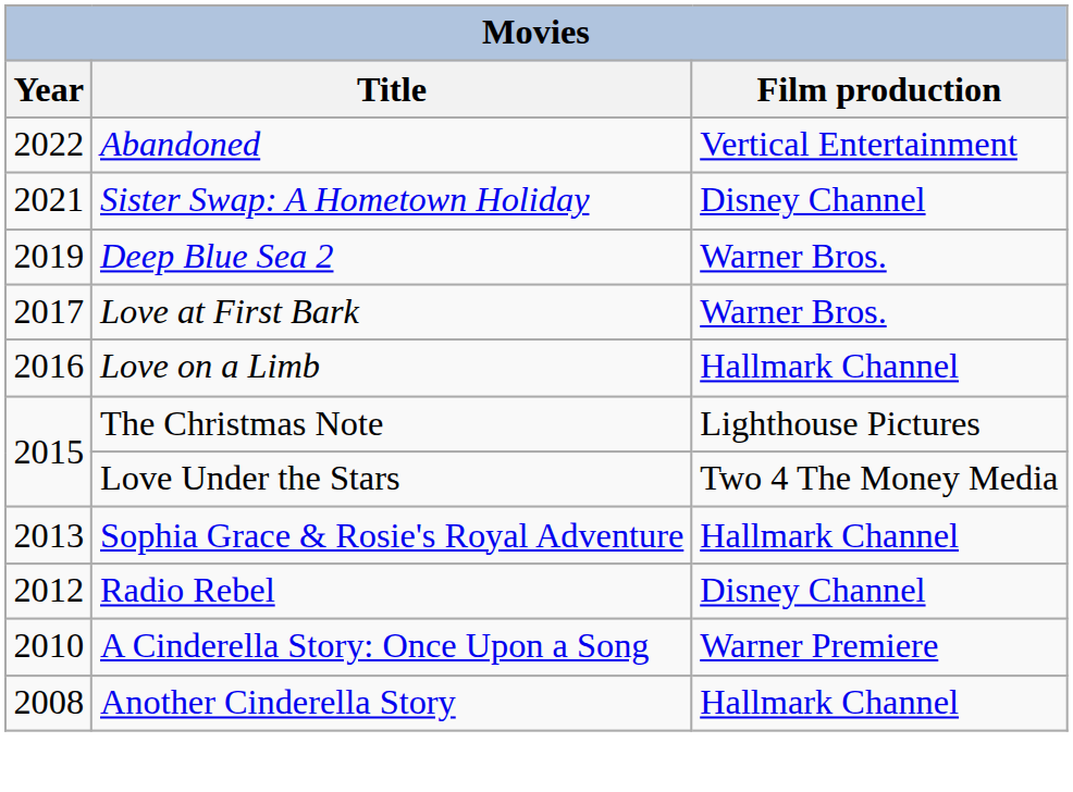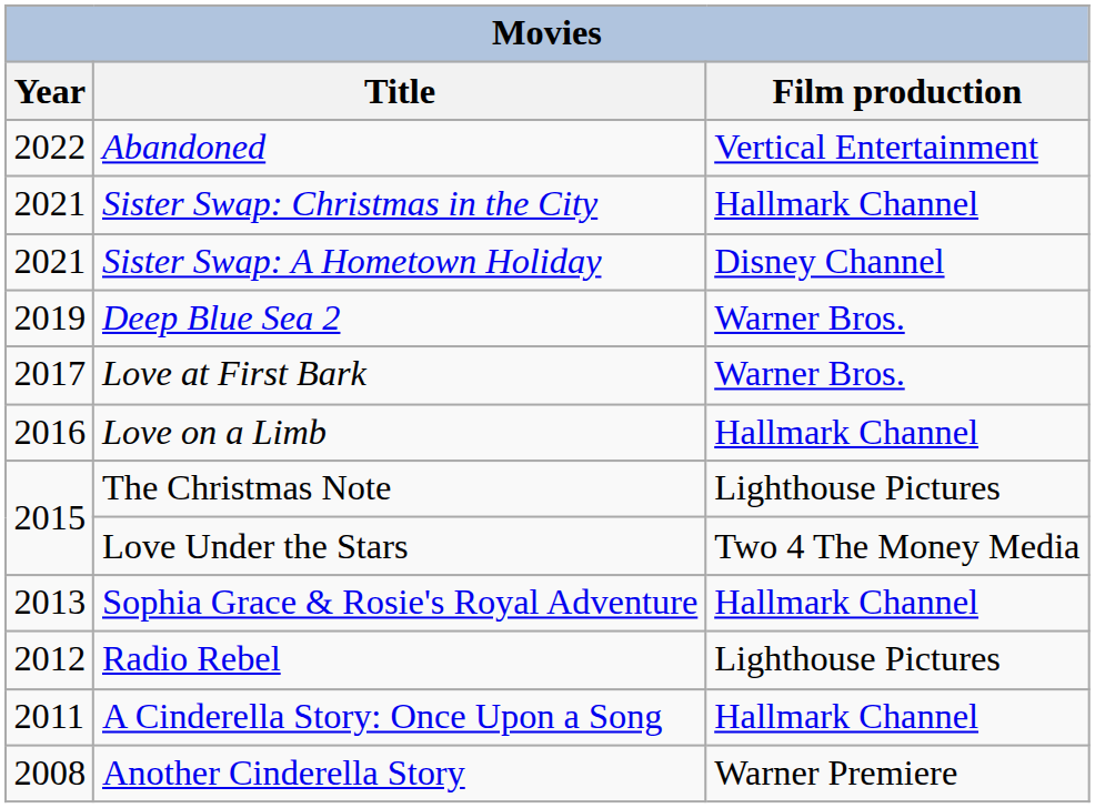 <table class="wikitable sortable">
 <tr>
 <th colspan="3" style="background: LightSteelBlue;">Movies</th>
 </tr>
 <tr>
 <th>Year</th>
 <th>Title</th>
 <th>Film production</th>
 </tr>
 <tr>
 <td>2022</td>
 <td><em><a href='#'>Abandoned</a></em></td>
 <td><a href='#'>Vertical Entertainment</a></td>
+</tr>
+<tr>
+<td>2021</td>
+<td><em><a href='#'>Sister Swap: Christmas in the City</a></em></td>
+<td><a href='#'>Hallmark Channel</a></td>
 </tr>
 <tr>
 <td>2021</td>
 <td><em><a href='#'>Sister Swap: A Hometown Holiday</a></em></td>
 <td><a href='#'>Disney Channel</a></td>
 </tr>
 <tr>
 <td>2019</td>
 <td><em><a href='#'>Deep Blue Sea 2</a></em></td>
 <td><a href='#'>Warner Bros.</a></td>
 </tr>
 <tr>
 <td>2017</td>
 <td><em>Love at First Bark</em></td>
 <td><a href='#'>Warner Bros.</a></td>
 </tr>
 <tr>
 <td>2016</td>
 <td><em>Love on a Limb</td>
 <td><a href='#'>Hallmark Channel</a></td>
 </tr>
 <tr>
 <td rowspan="2">2015</td>
 <td></em>The Christmas Note<em></td>
 <td>Lighthouse Pictures</td>
 </tr>
 <tr>
 <td></em>Love Under the Stars<em></td>
 <td>Two 4 The Money Media</td>
 </tr>
 <tr>
 <td>2013</td>
 <td></em><a href='#'>Sophia Grace & Rosie's Royal Adventure</a><em></td>
 <td><a href='#'>Hallmark Channel</a></td>
 </tr>
 <tr>
 <td>2012</td>
 <td></em><a href='#'>Radio Rebel</a><em></td>
-<td><a href='#'>Disney Channel</a></td>
+<td>Lighthouse Pictures</td>
 </tr>
 <tr>
-<td>2010</td>
+<td>2011</td>
 <td></em><a href='#'>A Cinderella Story: Once Upon a Song</a><em></td>
-<td><a href='#'>Warner Premiere</a></td>
+<td><a href='#'>Hallmark Channel</a></td>
 </tr>
 <tr>
 <td>2008</td>
 <td></em><a href='#'>Another Cinderella Story</a><em></td>
-<td><a href='#'>Hallmark Channel</a></td>
+<td>Warner Premiere</td>
 </tr>
 </table>
